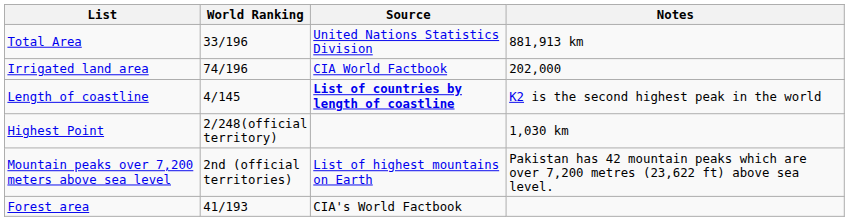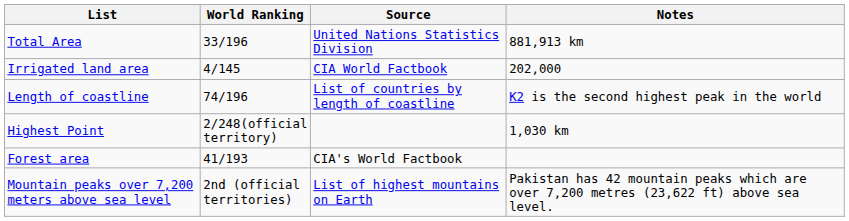 <table class="wikitable">
 <tr>
 <th style="width:200px;">List</th>
 <th width="1">World Ranking</th>
 <th style="width:200px;">Source</th>
 <th style="width:350px;">Notes</th>
 </tr>
 <tr>
 <td><a href='#'>Total Area</a></td>
 <td>33/196</td>
 <td><a href='#'>United Nations Statistics Division</a></td>
 <td>881,913 km</td>
 </tr>
 <tr>
 <td><a href='#'>Irrigated land area</a></td>
-<td>74/196</td>
+<td>4/145</td>
 <td><a href='#'>CIA World Factbook</a></td>
 <td>202,000</td>
 </tr>
 <tr>
 <td><a href='#'>Length of coastline</a></td>
-<td>4/145</td>
-<td><strong><a href='#'>List of countries by length of coastline</a></strong></td>
+<td>74/196</td>
+<td><a href='#'>List of countries by length of coastline</a></td>
 <td><a href='#'>K2</a> is the second highest peak in the world</td>
 </tr>
 <tr>
 <td><a href='#'>Highest Point</a></td>
 <td>2/248(official territory)</td>
 <td></td>
 <td>1,030 km</td>
 </tr>
 <tr>
+<td><a href='#'>Forest area</a></td>
+<td>41/193</td>
+<td>CIA's World Factbook</td>
+<td></td>
+</tr>
+<tr>
 <td><a href='#'>Mountain peaks over 7,200 meters above sea level</a></td>
 <td>2nd (official territories)</td>
 <td><a href='#'>List of highest mountains on Earth</a></td>
 <td>Pakistan has 42 mountain peaks which are over 7,200 metres (23,622 ft) above sea level.</td>
 </tr>
-<tr>
-<td><a href='#'>Forest area</a></td>
-<td>41/193</td>
-<td>CIA's World Factbook</td>
-<td></td>
-</tr>
 </table>
